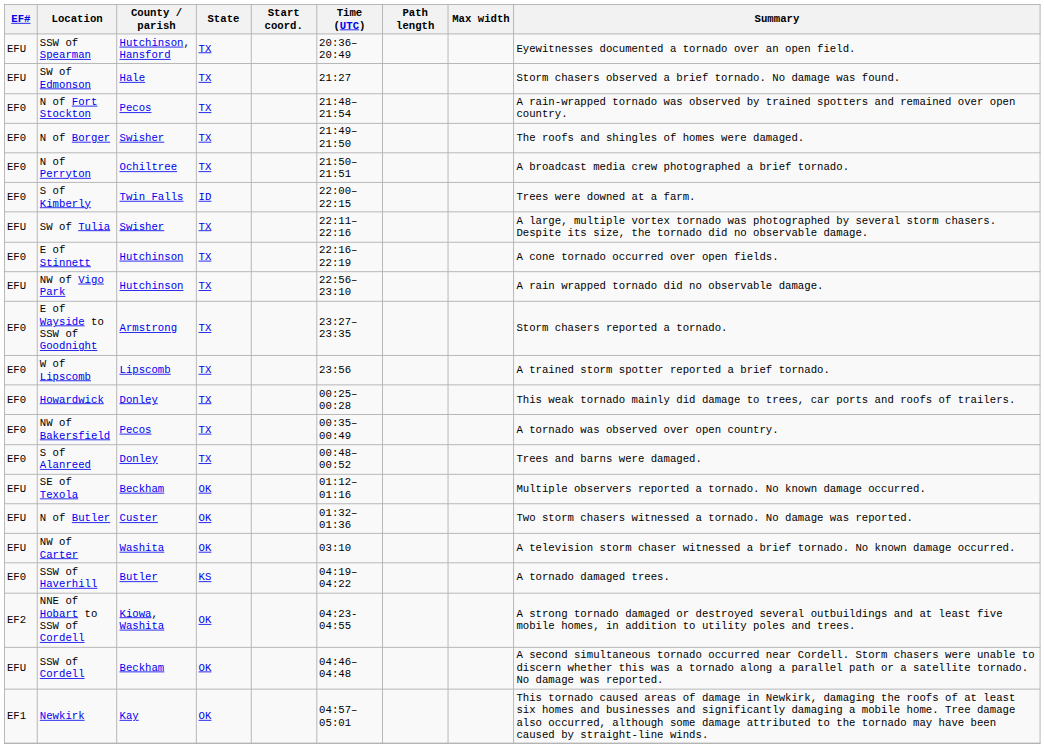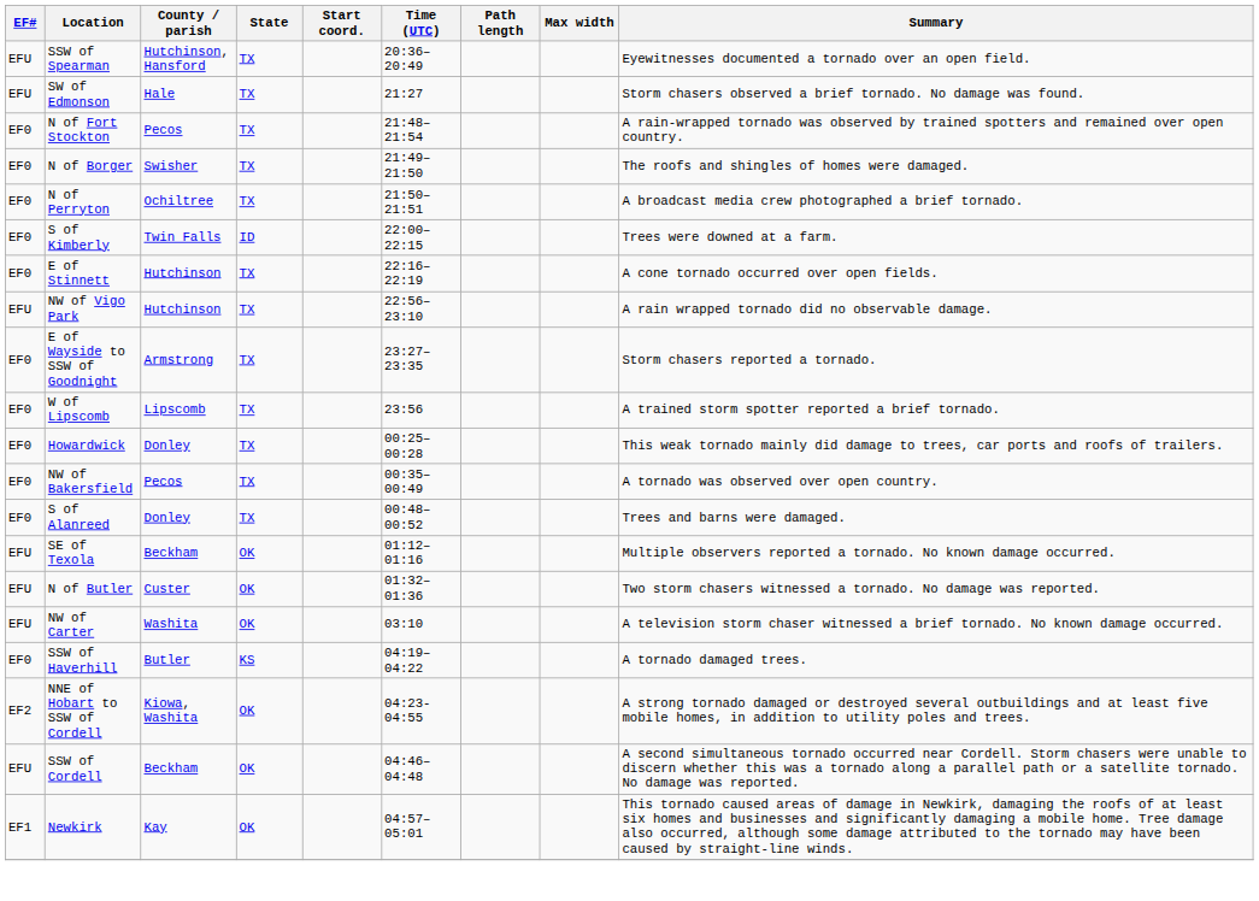 <table class="wikitable sortable" style="width:100%;">
 <tr>
 <th scope="col" style="width:3%; text-align:center;"><a href='#'>EF#</a></th>
 <th scope="col" style="width:7%; text-align:center;" class="unsortable">Location</th>
 <th scope="col" style="width:6%; text-align:center;" class="unsortable">County / parish</th>
 <th scope="col" style="width:5%; text-align:center;">State</th>
 <th scope="col" style="width:6%; text-align:center;">Start coord.</th>
 <th scope="col" style="width:6%; text-align:center;">Time (<a href='#'>UTC</a>)</th>
 <th scope="col" style="width:6%; text-align:center;">Path length</th>
 <th scope="col" style="width:6%; text-align:center;">Max width</th>
 <th scope="col" class="unsortable" style="width:48%; text-align:center;">Summary</th>
 </tr>
 <tr>
 <td bgcolor=>EFU</td>
 <td>SSW of <a href='#'>Spearman</a></td>
 <td><a href='#'>Hutchinson</a>, <a href='#'>Hansford</a></td>
 <td><a href='#'>TX</a></td>
 <td></td>
 <td>20:36–20:49</td>
 <td></td>
 <td></td>
 <td>Eyewitnesses documented a tornado over an open field.</td>
 </tr>
 <tr>
 <td bgcolor=>EFU</td>
 <td>SW of <a href='#'>Edmonson</a></td>
 <td><a href='#'>Hale</a></td>
 <td><a href='#'>TX</a></td>
 <td></td>
 <td>21:27</td>
 <td></td>
 <td></td>
 <td>Storm chasers observed a brief tornado. No damage was found.</td>
 </tr>
 <tr>
 <td bgcolor=>EF0</td>
 <td>N of <a href='#'>Fort Stockton</a></td>
 <td><a href='#'>Pecos</a></td>
 <td><a href='#'>TX</a></td>
 <td></td>
 <td>21:48–21:54</td>
 <td></td>
 <td></td>
 <td>A rain-wrapped tornado was observed by trained spotters and remained over open country.</td>
 </tr>
 <tr>
 <td bgcolor=>EF0</td>
 <td>N of <a href='#'>Borger</a></td>
 <td><a href='#'>Swisher</a></td>
 <td><a href='#'>TX</a></td>
 <td></td>
 <td>21:49–21:50</td>
 <td></td>
 <td></td>
 <td>The roofs and shingles of homes were damaged.</td>
 </tr>
 <tr>
 <td bgcolor=>EF0</td>
 <td>N of <a href='#'>Perryton</a></td>
 <td><a href='#'>Ochiltree</a></td>
 <td><a href='#'>TX</a></td>
 <td></td>
 <td>21:50–21:51</td>
 <td></td>
 <td></td>
 <td>A broadcast media crew photographed a brief tornado.</td>
 </tr>
 <tr>
 <td bgcolor=>EF0</td>
 <td>S of <a href='#'>Kimberly</a></td>
 <td><a href='#'>Twin Falls</a></td>
 <td><a href='#'>ID</a></td>
 <td></td>
 <td>22:00–22:15</td>
 <td></td>
 <td></td>
 <td>Trees were downed at a farm.</td>
-</tr>
-<tr>
-<td bgcolor=>EFU</td>
-<td>SW of <a href='#'>Tulia</a></td>
-<td><a href='#'>Swisher</a></td>
-<td><a href='#'>TX</a></td>
-<td></td>
-<td>22:11–22:16</td>
-<td></td>
-<td></td>
-<td>A large, multiple vortex tornado was photographed by several storm chasers. Despite its size, the tornado did no observable damage.</td>
 </tr>
 <tr>
 <td bgcolor=>EF0</td>
 <td>E of <a href='#'>Stinnett</a></td>
 <td><a href='#'>Hutchinson</a></td>
 <td><a href='#'>TX</a></td>
 <td></td>
 <td>22:16–22:19</td>
 <td></td>
 <td></td>
 <td>A cone tornado occurred over open fields.</td>
 </tr>
 <tr>
 <td bgcolor=>EFU</td>
 <td>NW of <a href='#'>Vigo Park</a></td>
 <td><a href='#'>Hutchinson</a></td>
 <td><a href='#'>TX</a></td>
 <td></td>
 <td>22:56–23:10</td>
 <td></td>
 <td></td>
 <td>A rain wrapped tornado did no observable damage.</td>
 </tr>
 <tr>
 <td bgcolor=>EF0</td>
 <td>E of <a href='#'>Wayside</a> to SSW of <a href='#'>Goodnight</a></td>
 <td><a href='#'>Armstrong</a></td>
 <td><a href='#'>TX</a></td>
 <td></td>
 <td>23:27–23:35</td>
 <td></td>
 <td></td>
 <td>Storm chasers reported a tornado.</td>
 </tr>
 <tr>
 <td bgcolor=>EF0</td>
 <td>W of <a href='#'>Lipscomb</a></td>
 <td><a href='#'>Lipscomb</a></td>
 <td><a href='#'>TX</a></td>
 <td></td>
 <td>23:56</td>
 <td></td>
 <td></td>
 <td>A trained storm spotter reported a brief tornado.</td>
 </tr>
 <tr>
 <td bgcolor=>EF0</td>
 <td><a href='#'>Howardwick</a></td>
 <td><a href='#'>Donley</a></td>
 <td><a href='#'>TX</a></td>
 <td></td>
 <td>00:25–00:28</td>
 <td></td>
 <td></td>
 <td>This weak tornado mainly did damage to trees, car ports and roofs of trailers.</td>
 </tr>
 <tr>
 <td bgcolor=>EF0</td>
 <td>NW of <a href='#'>Bakersfield</a></td>
 <td><a href='#'>Pecos</a></td>
 <td><a href='#'>TX</a></td>
 <td></td>
 <td>00:35–00:49</td>
 <td></td>
 <td></td>
 <td>A tornado was observed over open country.</td>
 </tr>
 <tr>
 <td bgcolor=>EF0</td>
 <td>S of <a href='#'>Alanreed</a></td>
 <td><a href='#'>Donley</a></td>
 <td><a href='#'>TX</a></td>
 <td></td>
 <td>00:48–00:52</td>
 <td></td>
 <td></td>
 <td>Trees and barns were damaged.</td>
 </tr>
 <tr>
 <td bgcolor=>EFU</td>
 <td>SE of <a href='#'>Texola</a></td>
 <td><a href='#'>Beckham</a></td>
 <td><a href='#'>OK</a></td>
 <td></td>
 <td>01:12–01:16</td>
 <td></td>
 <td></td>
 <td>Multiple observers reported a tornado. No known damage occurred.</td>
 </tr>
 <tr>
 <td bgcolor=>EFU</td>
 <td>N of <a href='#'>Butler</a></td>
 <td><a href='#'>Custer</a></td>
 <td><a href='#'>OK</a></td>
 <td></td>
 <td>01:32–01:36</td>
 <td></td>
 <td></td>
 <td>Two storm chasers witnessed a tornado. No damage was reported.</td>
 </tr>
 <tr>
 <td bgcolor=>EFU</td>
 <td>NW of <a href='#'>Carter</a></td>
 <td><a href='#'>Washita</a></td>
 <td><a href='#'>OK</a></td>
 <td></td>
 <td>03:10</td>
 <td></td>
 <td></td>
 <td>A television storm chaser witnessed a brief tornado. No known damage occurred.</td>
 </tr>
 <tr>
 <td bgcolor=>EF0</td>
 <td>SSW of <a href='#'>Haverhill</a></td>
 <td><a href='#'>Butler</a></td>
 <td><a href='#'>KS</a></td>
 <td></td>
 <td>04:19–04:22</td>
 <td></td>
 <td></td>
 <td>A tornado damaged trees.</td>
 </tr>
 <tr>
 <td bgcolor=>EF2</td>
 <td>NNE of <a href='#'>Hobart</a> to SSW of <a href='#'>Cordell</a></td>
 <td><a href='#'>Kiowa</a>, <a href='#'>Washita</a></td>
 <td><a href='#'>OK</a></td>
 <td></td>
 <td>04:23-04:55</td>
 <td></td>
 <td></td>
 <td>A strong tornado damaged or destroyed several outbuildings and at least five mobile homes, in addition to utility poles and trees.</td>
 </tr>
 <tr>
 <td bgcolor=>EFU</td>
 <td>SSW of <a href='#'>Cordell</a></td>
 <td><a href='#'>Beckham</a></td>
 <td><a href='#'>OK</a></td>
 <td></td>
 <td>04:46–04:48</td>
 <td></td>
 <td></td>
 <td>A second simultaneous tornado occurred near Cordell. Storm chasers were unable to discern whether this was a tornado along a parallel path or a satellite tornado. No damage was reported.</td>
 </tr>
 <tr>
 <td bgcolor=>EF1</td>
 <td><a href='#'>Newkirk</a></td>
 <td><a href='#'>Kay</a></td>
 <td><a href='#'>OK</a></td>
 <td></td>
 <td>04:57–05:01</td>
 <td></td>
 <td></td>
 <td>This tornado caused areas of damage in Newkirk, damaging the roofs of at least six homes and businesses and significantly damaging a mobile home. Tree damage also occurred, although some damage attributed to the tornado may have been caused by straight-line winds.</td>
 </tr>
 <tr>
 </tr>
 </table>
